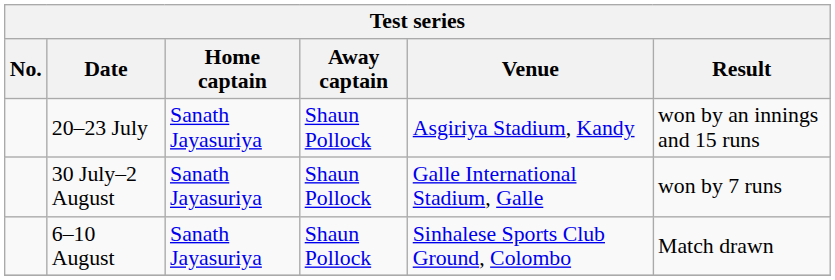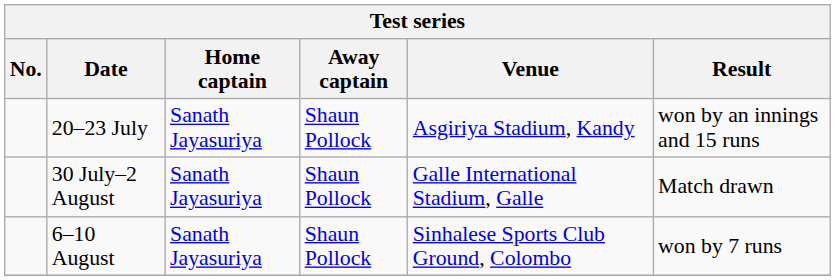 <table class="wikitable">
 <tr>
 <th colspan="9">Test series</th>
 </tr>
 <tr>
 <th>No.</th>
 <th>Date</th>
 <th>Home captain</th>
 <th>Away captain</th>
 <th>Venue</th>
 <th>Result</th>
 </tr>
 <tr>
 <td></td>
 <td>20–23 July</td>
 <td><a href='#'>Sanath Jayasuriya</a></td>
 <td><a href='#'>Shaun Pollock</a></td>
 <td><a href='#'>Asgiriya Stadium</a>, <a href='#'>Kandy</a></td>
 <td> won by an innings and 15 runs</td>
 </tr>
 <tr>
 <td></td>
 <td>30 July–2 August</td>
 <td><a href='#'>Sanath Jayasuriya</a></td>
 <td><a href='#'>Shaun Pollock</a></td>
 <td><a href='#'>Galle International Stadium</a>, <a href='#'>Galle</a></td>
-<td> won by 7 runs</td>
+<td>Match drawn</td>
 </tr>
 <tr>
 <td></td>
 <td>6–10 August</td>
 <td><a href='#'>Sanath Jayasuriya</a></td>
 <td><a href='#'>Shaun Pollock</a></td>
 <td><a href='#'>Sinhalese Sports Club Ground</a>, <a href='#'>Colombo</a></td>
-<td>Match drawn</td>
+<td> won by 7 runs</td>
 </tr>
 <tr>
 </tr>
 </table>
